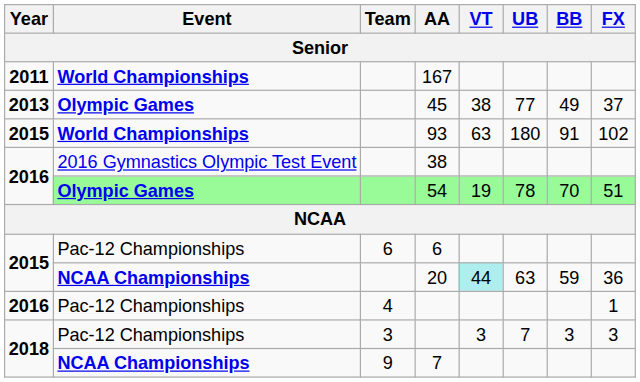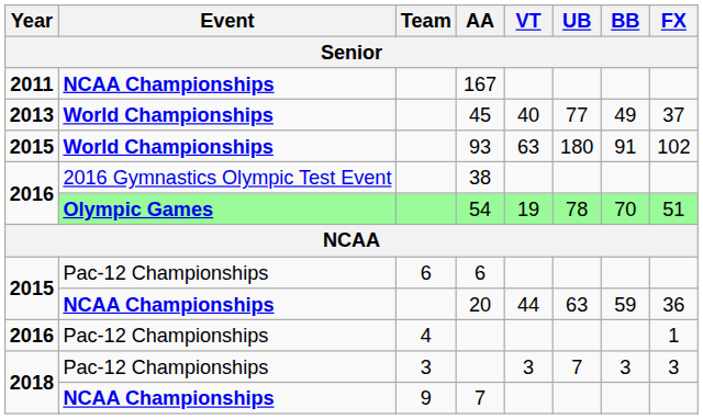 <table class="wikitable" style="text-align:center; font-size:95%;">
 <tr>
 <th align=center>Year</th>
 <th align=center>Event</th>
 <th style="width:30px;">Team</th>
 <th style="width:30px;">AA</th>
 <th style="width:30px;"><a href='#'>VT</a></th>
 <th style="width:30px;"><a href='#'>UB</a></th>
 <th style="width:30px;"><a href='#'>BB</a></th>
 <th style="width:30px;"><a href='#'>FX</a></th>
 </tr>
 <tr>
 <th colspan="8">Senior</th>
 </tr>
 <tr>
 <td><strong>2011</strong></td>
-<td align="left"><strong><a href='#'>World Championships</a></strong></td>
+<td align="left"><strong><a href='#'>NCAA Championships</a></strong></td>
 <td></td>
 <td>167</td>
 <td></td>
 <td></td>
 <td></td>
 <td></td>
 </tr>
 <tr>
 <td><strong>2013</strong></td>
-<td align="left"><strong><a href='#'>Olympic Games</a></strong></td>
+<td align="left"><strong><a href='#'>World Championships</a></strong></td>
 <td></td>
 <td>45</td>
-<td>38</td>
+<td>40</td>
 <td>77</td>
 <td>49</td>
 <td>37</td>
 </tr>
 <tr>
 <td><strong>2015</strong></td>
 <td align="left"><strong><a href='#'>World Championships</a></strong></td>
 <td></td>
 <td>93</td>
 <td>63</td>
 <td>180</td>
 <td>91</td>
 <td>102</td>
 </tr>
 <tr>
 <td rowspan="2"><strong>2016</strong></td>
 <td align="left"><a href='#'>2016 Gymnastics Olympic Test Event</a></td>
 <td></td>
 <td>38</td>
 <td></td>
 <td></td>
 <td></td>
 <td></td>
 </tr>
 <tr bgcolor="98FB98">
 <td align="left"><strong><a href='#'>Olympic Games</a></strong></td>
 <td></td>
 <td>54</td>
 <td>19</td>
 <td>78</td>
 <td>70</td>
 <td>51</td>
 </tr>
 <tr>
 <th colspan="8">NCAA</th>
 </tr>
 <tr>
 <td rowspan="2"><strong>2015</strong></td>
 <td align="left">Pac-12 Championships</td>
 <td>6</td>
 <td>6</td>
 <td></td>
 <td></td>
 <td></td>
 </tr>
 <tr>
 <td align="left"><strong><a href='#'>NCAA Championships</a></strong></td>
 <td></td>
 <td>20</td>
-<td style="background: paleturquoise;">44</td>
+<td>44</td>
 <td>63</td>
 <td>59</td>
 <td>36</td>
 </tr>
 <tr>
 <td><strong>2016</strong></td>
 <td align="left">Pac-12 Championships</td>
 <td>4</td>
 <td></td>
 <td></td>
 <td></td>
 <td></td>
 <td>1</td>
 </tr>
 <tr>
 <td rowspan="2"><strong>2018</strong></td>
 <td align="left">Pac-12 Championships</td>
 <td>3</td>
 <td></td>
 <td>3</td>
 <td>7</td>
 <td>3</td>
 <td>3</td>
 </tr>
 <tr>
 <td align="left"><strong><a href='#'>NCAA Championships</a></strong></td>
 <td>9</td>
 <td>7</td>
 <td></td>
 <td></td>
 <td></td>
 <td></td>
 </tr>
 </table>
